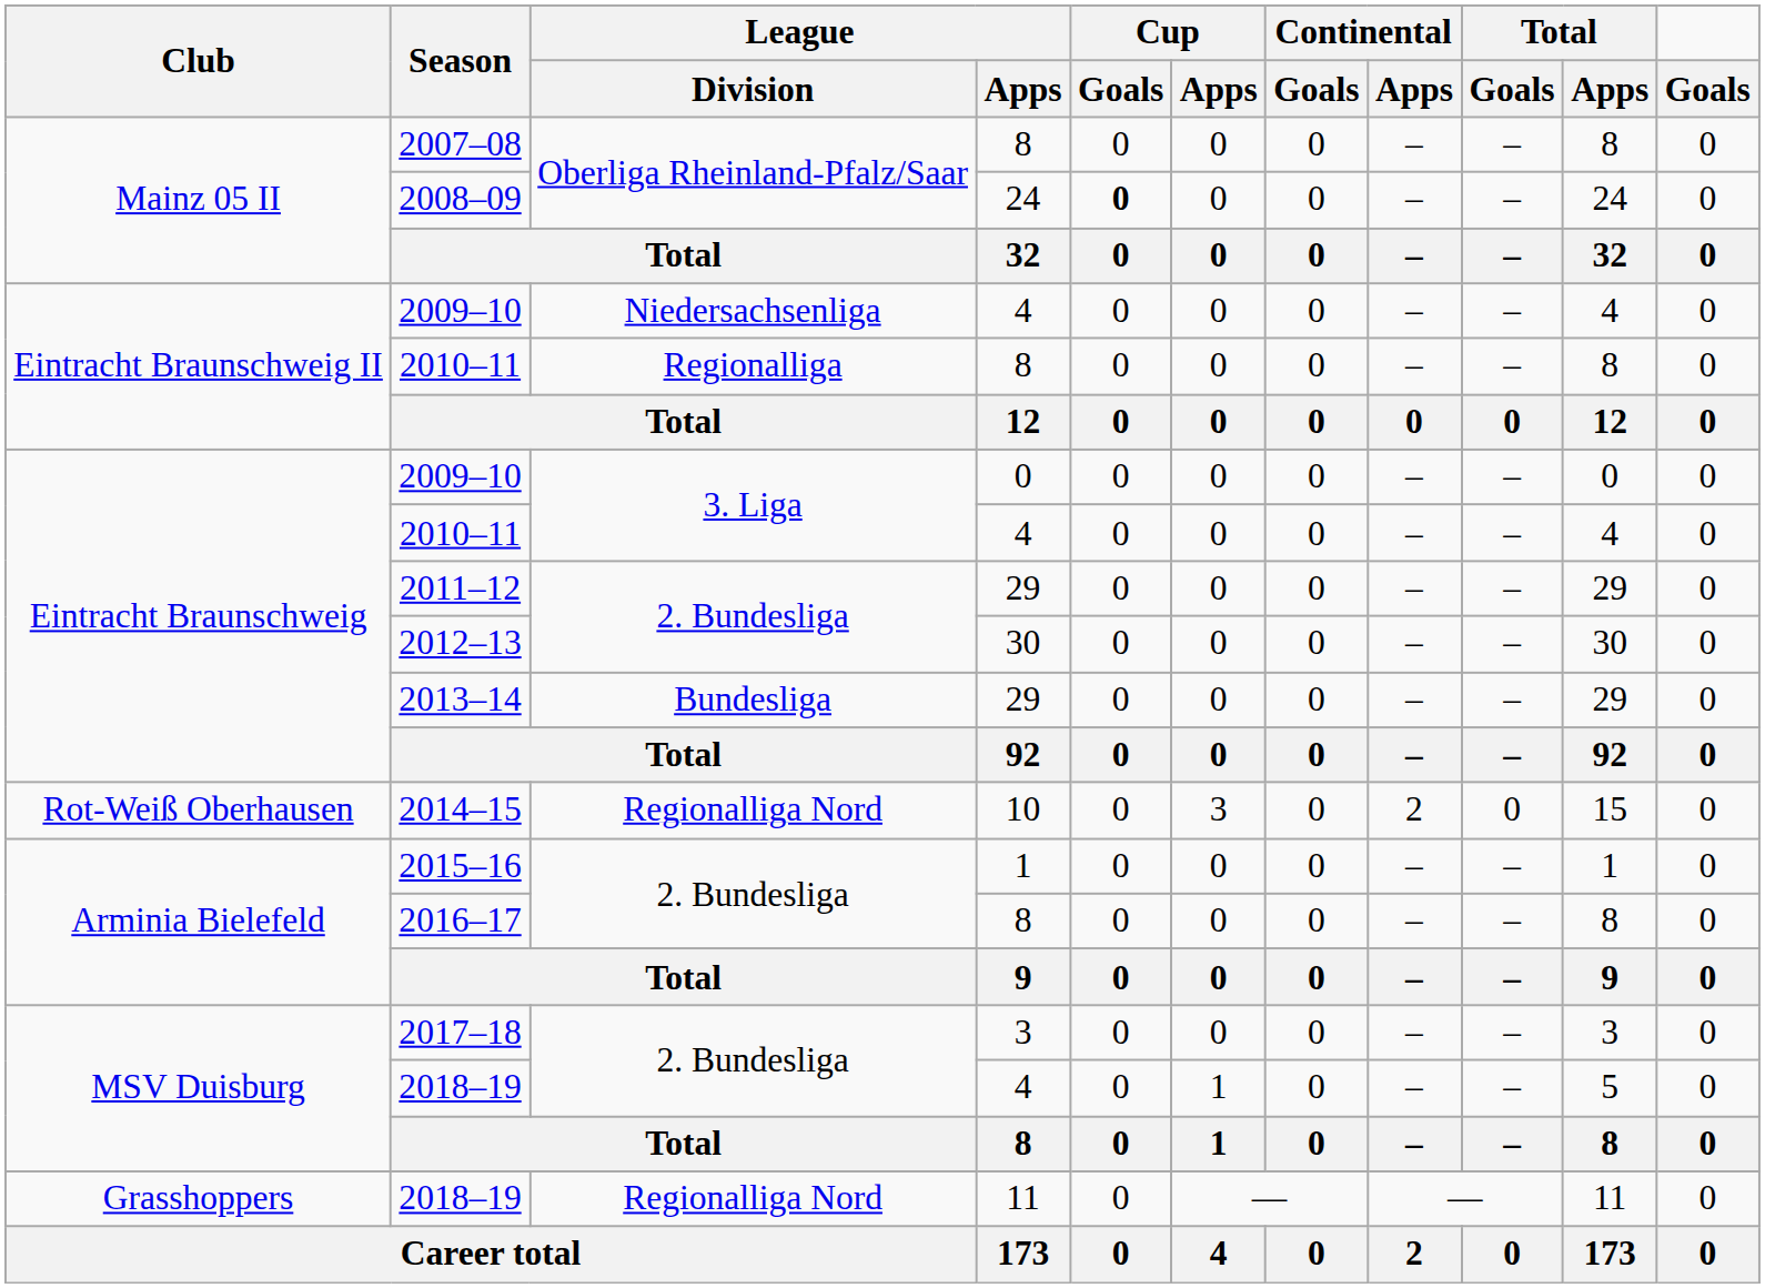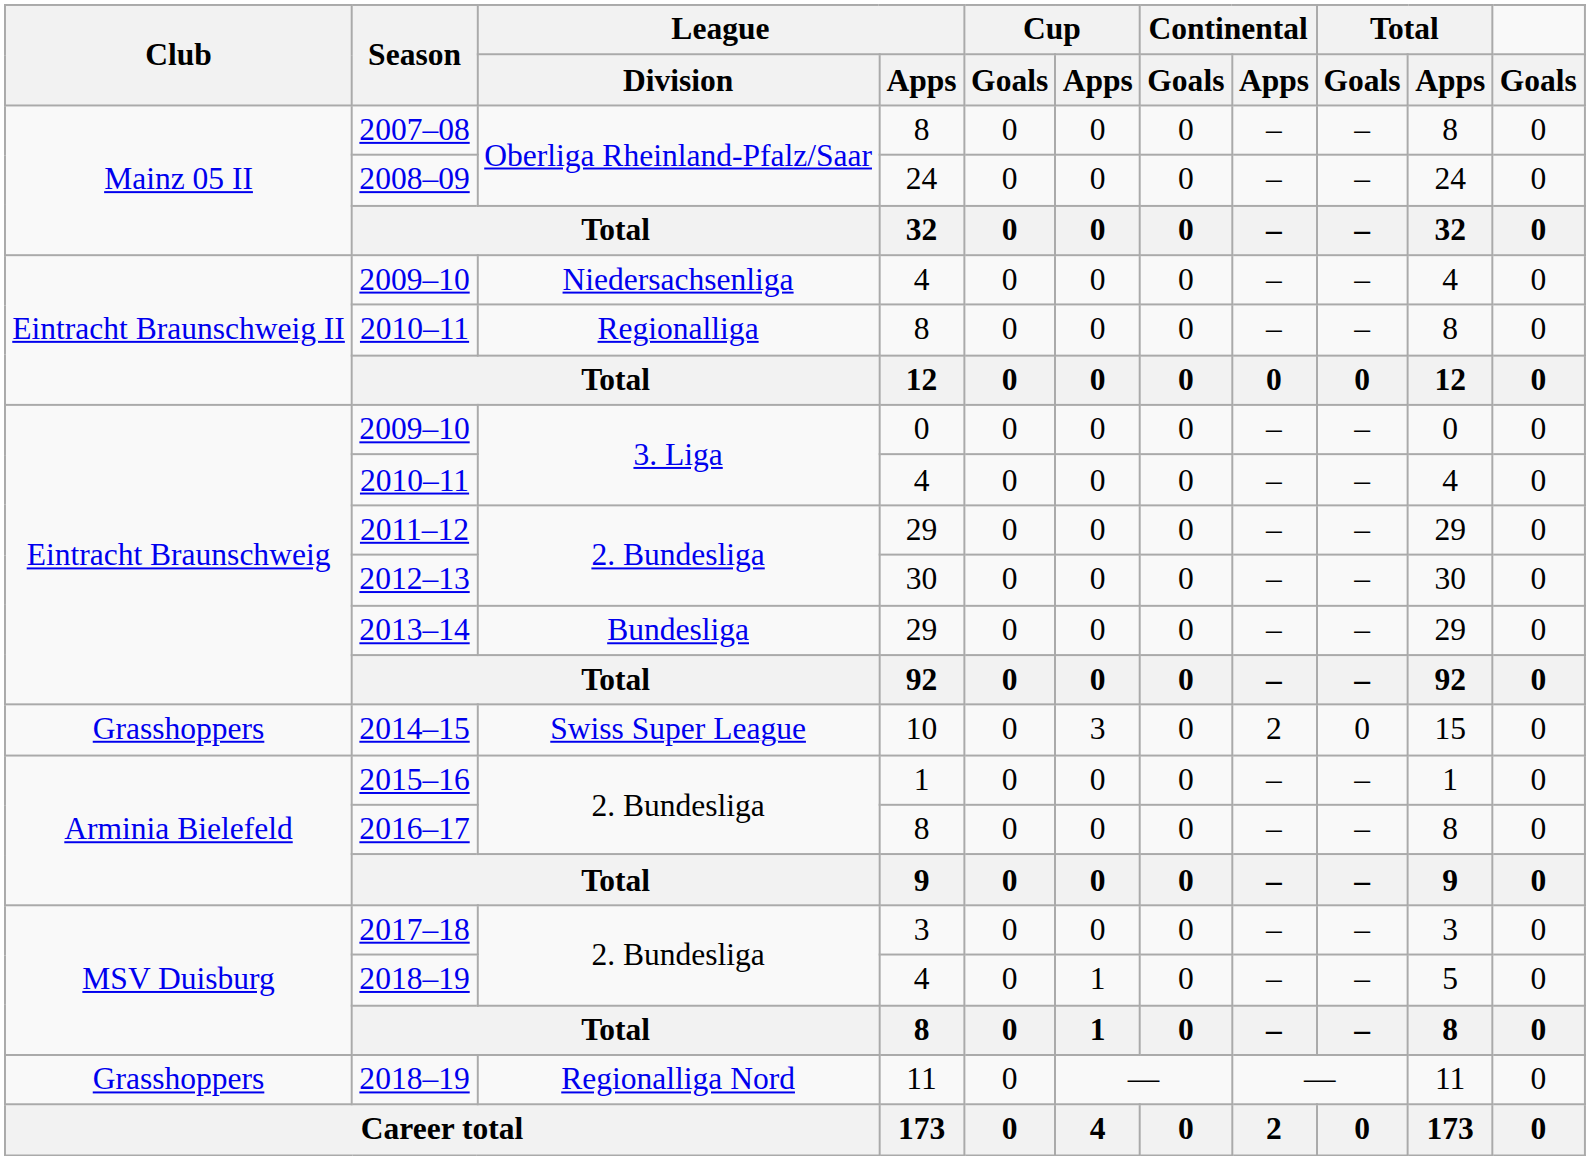 <table class="wikitable" style="text-align:center">
 <tr>
 <th rowspan="2">Club</th>
 <th rowspan="2">Season</th>
 <th colspan="2">League</th>
 <th colspan="2">Cup</th>
 <th colspan="2">Continental</th>
 <th colspan="2">Total</th>
 </tr>
 <tr>
 <th>Division</th>
 <th>Apps</th>
 <th>Goals</th>
 <th>Apps</th>
 <th>Goals</th>
 <th>Apps</th>
 <th>Goals</th>
 <th>Apps</th>
 <th>Goals</th>
 </tr>
 <tr>
 <td rowspan="3"><a href='#'>Mainz 05 II</a></td>
 <td><a href='#'>2007–08</a></td>
 <td rowspan="2"><a href='#'>Oberliga Rheinland-Pfalz/Saar</a></td>
 <td>8</td>
 <td>0</td>
 <td>0</td>
 <td>0</td>
 <td>–</td>
 <td>–</td>
 <td>8</td>
 <td>0</td>
 </tr>
 <tr>
 <td><a href='#'>2008–09</a></td>
 <td>24</td>
-<td><strong>0</strong></td>
+<td>0</td>
 <td>0</td>
 <td>0</td>
 <td>–</td>
 <td>–</td>
 <td>24</td>
 <td>0</td>
 </tr>
 <tr>
 <th colspan="2">Total</th>
 <th>32</th>
 <th>0</th>
 <th>0</th>
 <th>0</th>
 <th>–</th>
 <th>–</th>
 <th>32</th>
 <th>0</th>
 </tr>
 <tr>
 <td rowspan="3"><a href='#'>Eintracht Braunschweig II</a></td>
 <td><a href='#'>2009–10</a></td>
 <td><a href='#'>Niedersachsenliga</a></td>
 <td>4</td>
 <td>0</td>
 <td>0</td>
 <td>0</td>
 <td>–</td>
 <td>–</td>
 <td>4</td>
 <td>0</td>
 </tr>
 <tr>
 <td><a href='#'>2010–11</a></td>
 <td><a href='#'>Regionalliga</a></td>
 <td>8</td>
 <td>0</td>
 <td>0</td>
 <td>0</td>
 <td>–</td>
 <td>–</td>
 <td>8</td>
 <td>0</td>
 </tr>
 <tr>
 <th colspan="2">Total</th>
 <th>12</th>
 <th>0</th>
 <th>0</th>
 <th>0</th>
 <th>0</th>
 <th>0</th>
 <th>12</th>
 <th>0</th>
 </tr>
 <tr>
 <td rowspan="6"><a href='#'>Eintracht Braunschweig</a></td>
 <td><a href='#'>2009–10</a></td>
 <td rowspan="2"><a href='#'>3. Liga</a></td>
 <td>0</td>
 <td>0</td>
 <td>0</td>
 <td>0</td>
 <td>–</td>
 <td>–</td>
 <td>0</td>
 <td>0</td>
 </tr>
 <tr>
 <td><a href='#'>2010–11</a></td>
 <td>4</td>
 <td>0</td>
 <td>0</td>
 <td>0</td>
 <td>–</td>
 <td>–</td>
 <td>4</td>
 <td>0</td>
 </tr>
 <tr>
 <td><a href='#'>2011–12</a></td>
 <td rowspan="2"><a href='#'>2. Bundesliga</a></td>
 <td>29</td>
 <td>0</td>
 <td>0</td>
 <td>0</td>
 <td>–</td>
 <td>–</td>
 <td>29</td>
 <td>0</td>
 </tr>
 <tr>
 <td><a href='#'>2012–13</a></td>
 <td>30</td>
 <td>0</td>
 <td>0</td>
 <td>0</td>
 <td>–</td>
 <td>–</td>
 <td>30</td>
 <td>0</td>
 </tr>
 <tr>
 <td><a href='#'>2013–14</a></td>
 <td><a href='#'>Bundesliga</a></td>
 <td>29</td>
 <td>0</td>
 <td>0</td>
 <td>0</td>
 <td>–</td>
 <td>–</td>
 <td>29</td>
 <td>0</td>
 </tr>
 <tr>
 <th colspan="2">Total</th>
 <th>92</th>
 <th>0</th>
 <th>0</th>
 <th>0</th>
 <th>–</th>
 <th>–</th>
 <th>92</th>
 <th>0</th>
 </tr>
 <tr>
-<td><a href='#'>Rot-Weiß Oberhausen</a></td>
+<td><a href='#'>Grasshoppers</a></td>
 <td><a href='#'>2014–15</a></td>
-<td><a href='#'>Regionalliga Nord</a></td>
+<td><a href='#'>Swiss Super League</a></td>
 <td>10</td>
 <td>0</td>
 <td>3</td>
 <td>0</td>
 <td>2</td>
 <td>0</td>
 <td>15</td>
 <td>0</td>
 </tr>
 <tr>
 <td rowspan="3"><a href='#'>Arminia Bielefeld</a></td>
 <td><a href='#'>2015–16</a></td>
 <td rowspan="2">2. Bundesliga</td>
 <td>1</td>
 <td>0</td>
 <td>0</td>
 <td>0</td>
 <td>–</td>
 <td>–</td>
 <td>1</td>
 <td>0</td>
 </tr>
 <tr>
 <td><a href='#'>2016–17</a></td>
 <td>8</td>
 <td>0</td>
 <td>0</td>
 <td>0</td>
 <td>–</td>
 <td>–</td>
 <td>8</td>
 <td>0</td>
 </tr>
 <tr>
 <th colspan="2">Total</th>
 <th>9</th>
 <th>0</th>
 <th>0</th>
 <th>0</th>
 <th>–</th>
 <th>–</th>
 <th>9</th>
 <th>0</th>
 </tr>
 <tr>
 <td rowspan="3"><a href='#'>MSV Duisburg</a></td>
 <td><a href='#'>2017–18</a></td>
 <td rowspan="2">2. Bundesliga</td>
 <td>3</td>
 <td>0</td>
 <td>0</td>
 <td>0</td>
 <td>–</td>
 <td>–</td>
 <td>3</td>
 <td>0</td>
 </tr>
 <tr>
 <td><a href='#'>2018–19</a></td>
 <td>4</td>
 <td>0</td>
 <td>1</td>
 <td>0</td>
 <td>–</td>
 <td>–</td>
 <td>5</td>
 <td>0</td>
 </tr>
 <tr>
 <th colspan="2">Total</th>
 <th>8</th>
 <th>0</th>
 <th>1</th>
 <th>0</th>
 <th>–</th>
 <th>–</th>
 <th>8</th>
 <th>0</th>
 </tr>
 <tr>
 <td><a href='#'>Grasshoppers</a></td>
 <td><a href='#'>2018–19</a></td>
 <td><a href='#'>Regionalliga Nord</a></td>
 <td>11</td>
 <td>0</td>
 <td colspan="2">—</td>
 <td colspan="2">—</td>
 <td>11</td>
 <td>0</td>
 </tr>
 <tr>
 <th colspan="3">Career total</th>
 <th>173</th>
 <th>0</th>
 <th>4</th>
 <th>0</th>
 <th>2</th>
 <th>0</th>
 <th>173</th>
 <th>0</th>
 </tr>
 </table>
